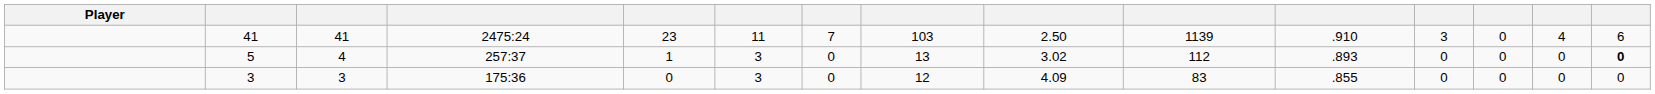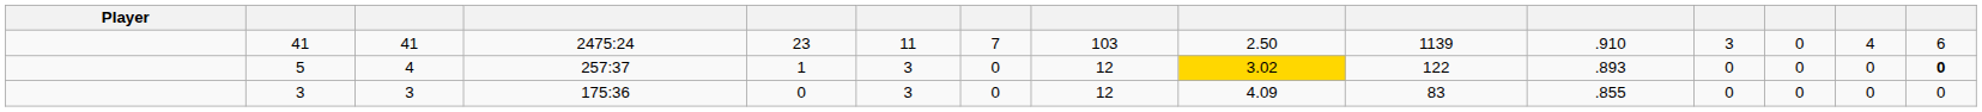 <table class="wikitable sortable" style="width:100%; text-align:center;">
 <tr style="text-align:center; background:#ddd;">
 <th>Player</th>
 <th></th>
 <th></th>
 <th></th>
 <th></th>
 <th></th>
 <th></th>
 <th></th>
 <th></th>
 <th></th>
 <th></th>
 <th></th>
 <th></th>
 <th></th>
 <th></th>
 </tr>
 <tr>
 <td style=white-space:nowrap></td>
 <td>41</td>
 <td>41</td>
 <td>2475:24</td>
 <td>23</td>
 <td>11</td>
 <td>7</td>
 <td>103</td>
 <td>2.50</td>
 <td>1139</td>
 <td>.910</td>
 <td>3</td>
 <td>0</td>
 <td>4</td>
 <td>6</td>
 </tr>
 <tr>
 <td style=white-space:nowrap></td>
 <td>5</td>
 <td>4</td>
 <td>257:37</td>
 <td>1</td>
 <td>3</td>
 <td>0</td>
-<td>13</td>
-<td>3.02</td>
-<td>112</td>
+<td>12</td>
+<td style="background: gold;">3.02</td>
+<td>122</td>
 <td>.893</td>
 <td>0</td>
 <td>0</td>
 <td>0</td>
 <td><strong>0</strong></td>
 </tr>
 <tr>
 <td style=white-space:nowrap></td>
 <td>3</td>
 <td>3</td>
 <td>175:36</td>
 <td>0</td>
 <td>3</td>
 <td>0</td>
 <td>12</td>
 <td>4.09</td>
 <td>83</td>
 <td>.855</td>
 <td>0</td>
 <td>0</td>
 <td>0</td>
 <td>0</td>
 </tr>
 </table>
